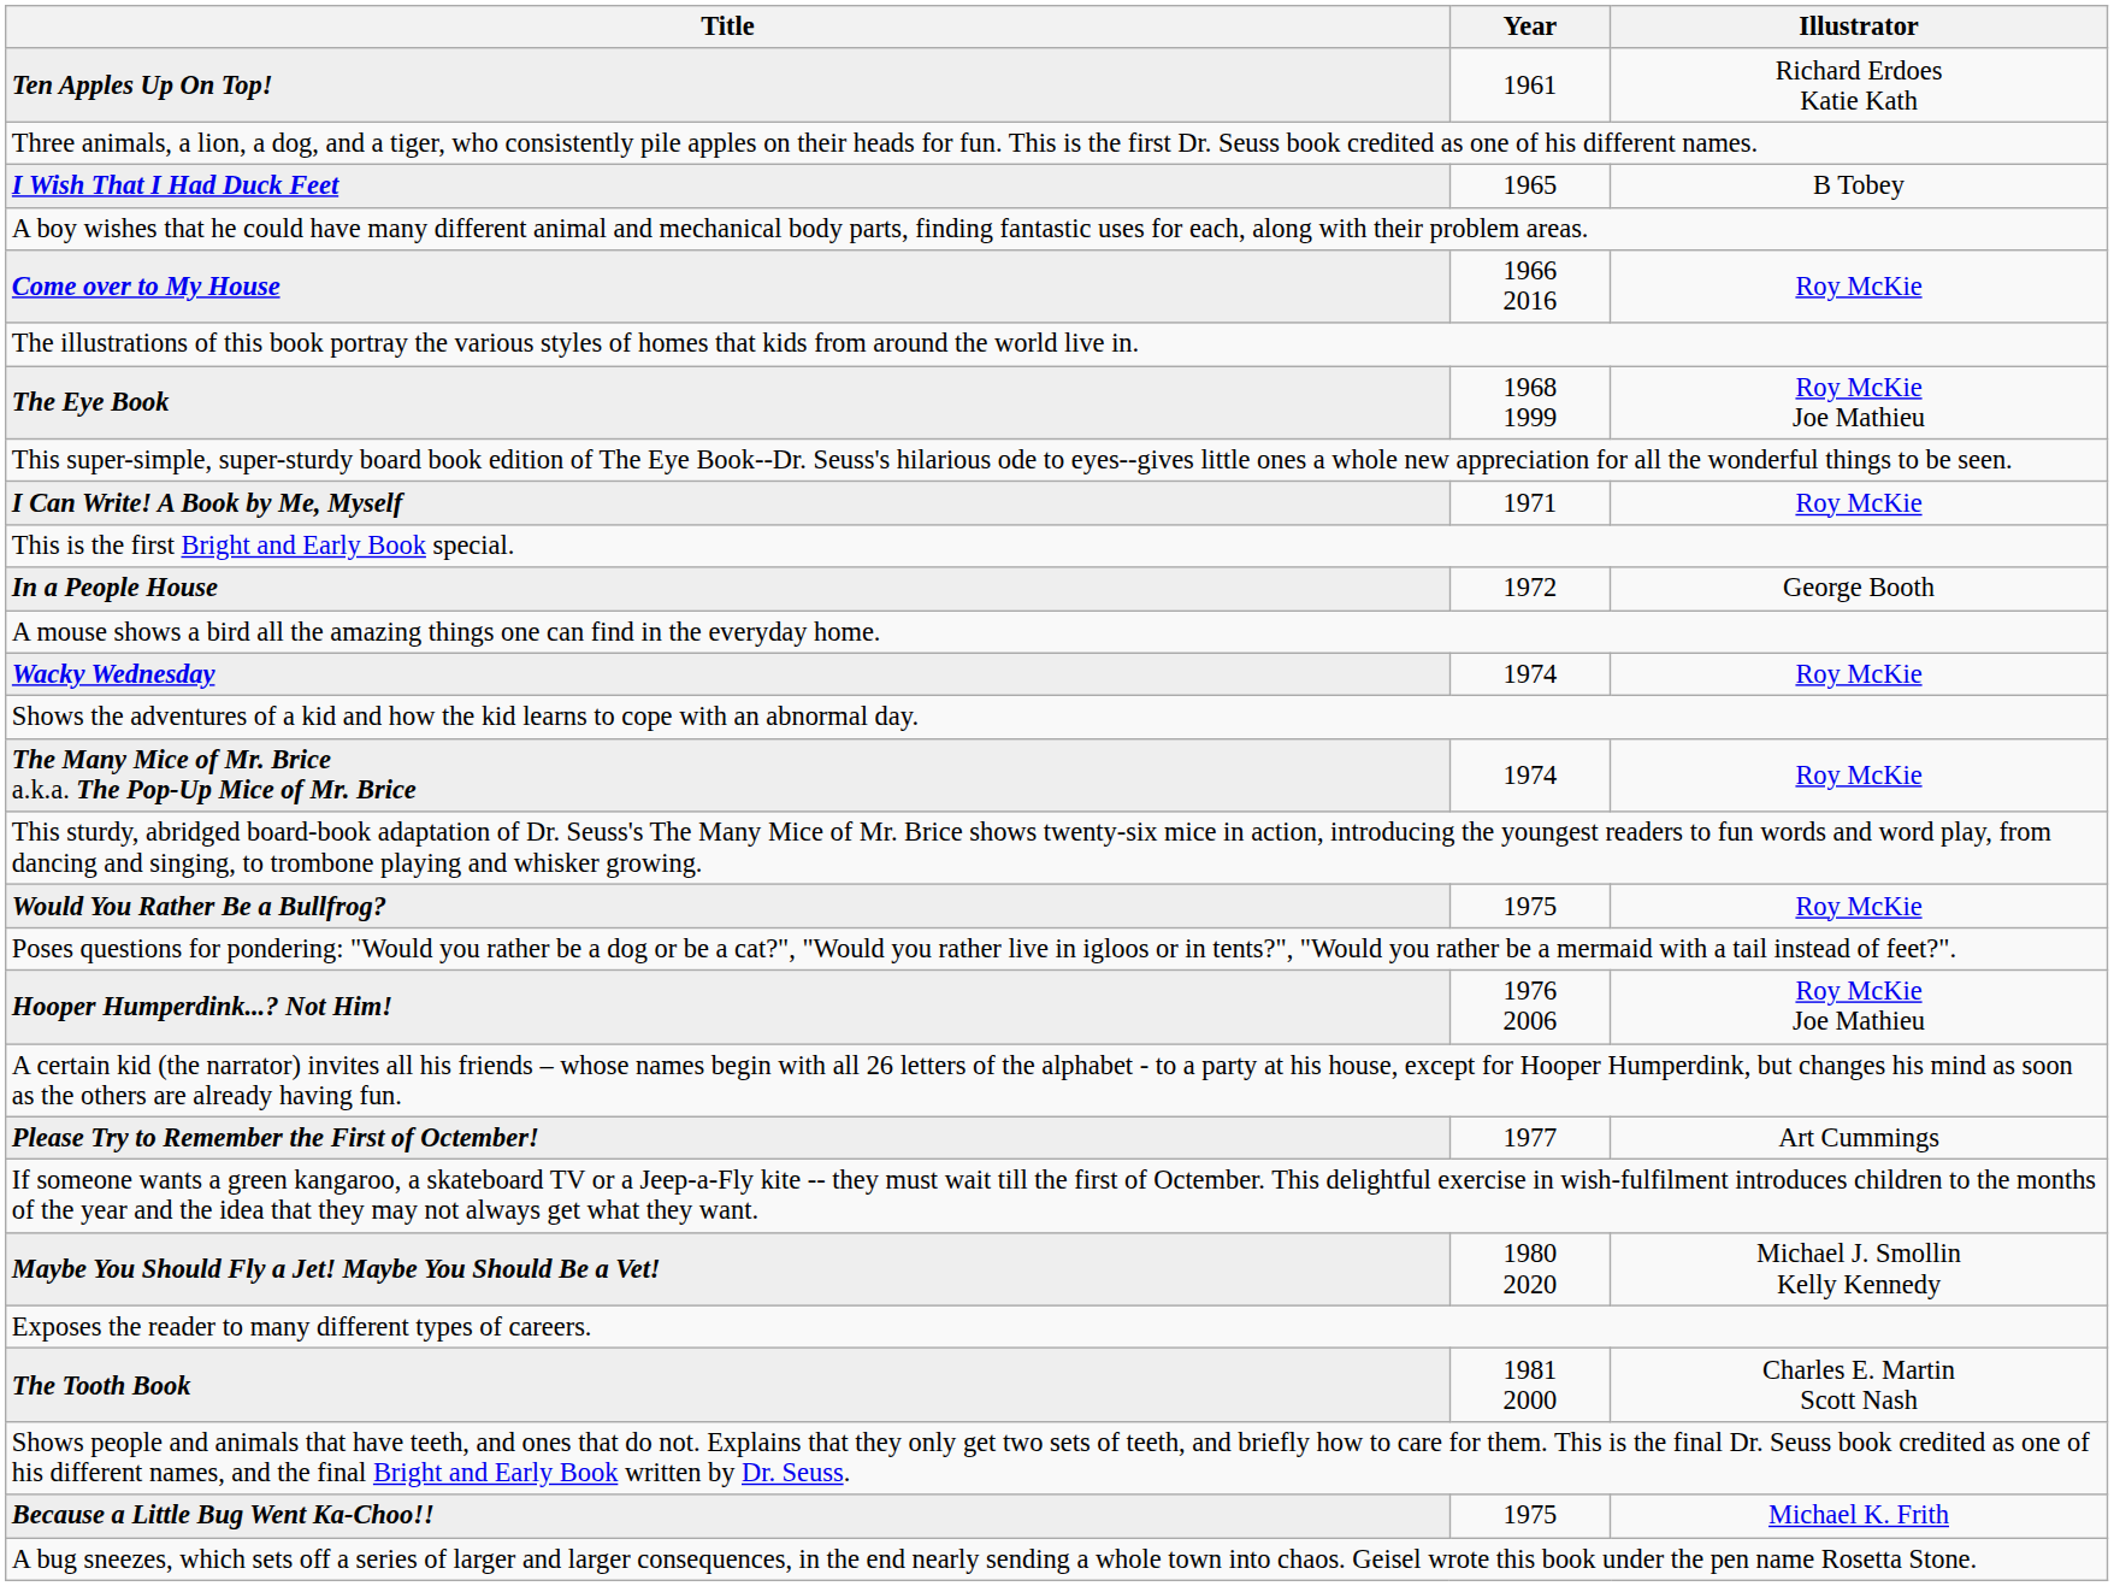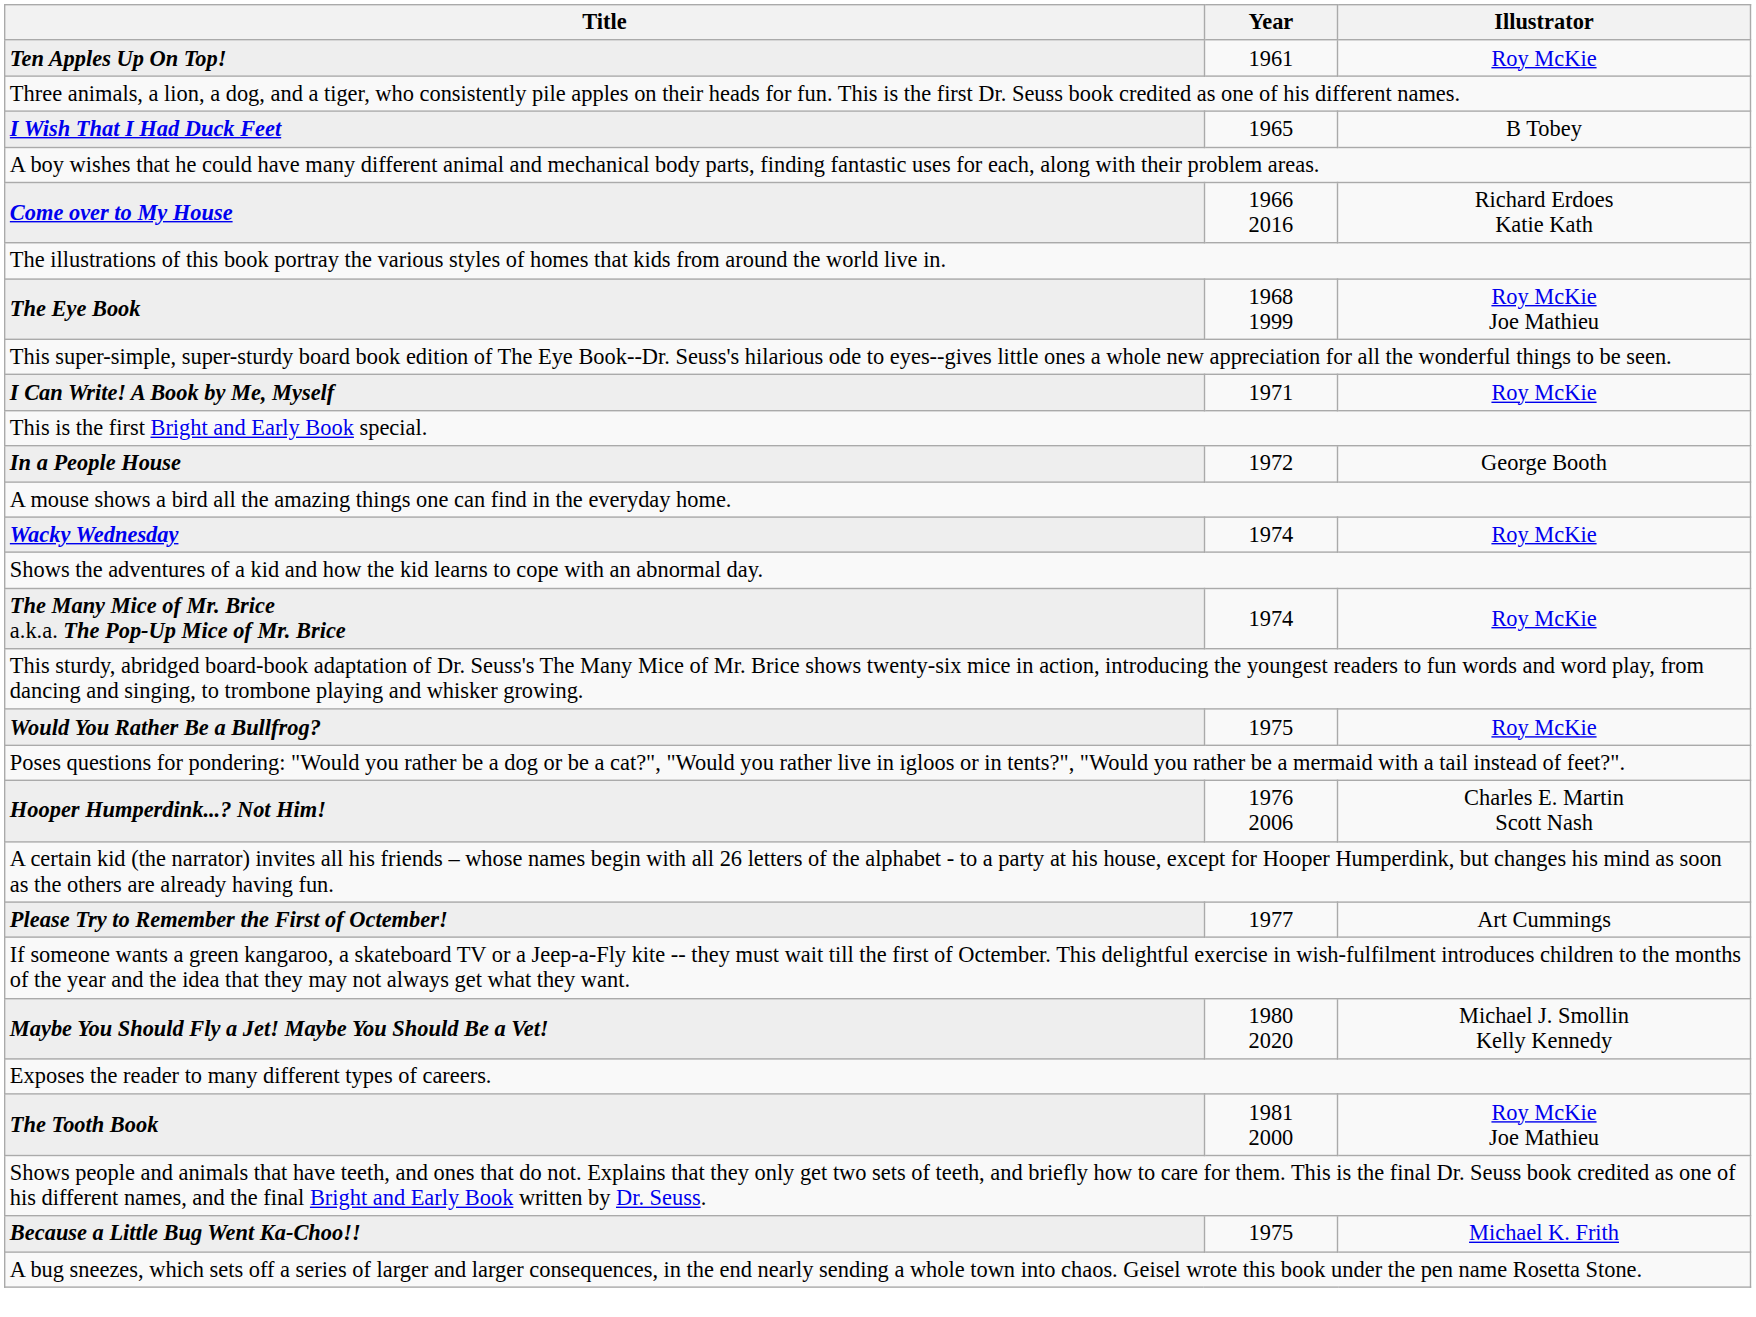 <table class="wikitable sortable" border="1" style="text-align:center;">
 <tr>
 <th>Title</th>
 <th>Year</th>
 <th>Illustrator</th>
 </tr>
 <tr>
 <td style="background-color:#EEEEEE; text-align:left;"><strong><em>Ten Apples Up On Top!</em></strong></td>
 <td>1961</td>
-<td>Richard Erdoes<br>Katie Kath</td>
+<td><a href='#'>Roy McKie</a></td>
 </tr>
 <tr class="expand-child">
 <td colspan=3 style="vertical-align:top; text-align:left;">Three animals, a lion, a dog, and a tiger, who consistently pile apples on their heads for fun. This is the first Dr. Seuss book credited as one of his different names.</td>
 </tr>
 <tr>
 <td style="background-color:#EEEEEE; text-align:left;"><strong><em><a href='#'>I Wish That I Had Duck Feet</a></em></strong></td>
 <td>1965</td>
 <td>B Tobey</td>
 </tr>
 <tr class="expand-child">
 <td colspan=3 style="vertical-align:top; text-align:left;">A boy wishes that he could have many different animal and mechanical body parts, finding fantastic uses for each, along with their problem areas.</td>
 </tr>
 <tr>
 <td style="background-color:#EEEEEE; text-align:left;"><strong><em><a href='#'>Come over to My House</a></em></strong></td>
 <td>1966<br>2016</td>
-<td><a href='#'>Roy McKie</a></td>
+<td>Richard Erdoes<br>Katie Kath</td>
 </tr>
 <tr class="expand-child">
 <td colspan=3 style="vertical-align:top; text-align:left;">The illustrations of this book portray the various styles of homes that kids from around the world live in.</td>
 </tr>
 <tr>
 <td style="background-color:#EEEEEE; text-align:left;"><strong><em>The Eye Book</em></strong></td>
 <td>1968<br>1999</td>
 <td><a href='#'>Roy McKie</a><br>Joe Mathieu</td>
 </tr>
 <tr class="expand-child">
 <td colspan=3 style="vertical-align:top; text-align:left;">This super-simple, super-sturdy board book edition of The Eye Book--Dr. Seuss's hilarious ode to eyes--gives little ones a whole new appreciation for all the wonderful things to be seen.</td>
 </tr>
 <tr>
 <td style="background-color:#EEEEEE; text-align:left;"><strong><em>I Can Write! A Book by Me, Myself</em></strong></td>
 <td>1971</td>
 <td><a href='#'>Roy McKie</a></td>
 </tr>
 <tr class="expand-child">
 <td colspan=3 style="vertical-align:top; text-align:left;">This is the first <a href='#'>Bright and Early Book</a> special.</td>
 </tr>
 <tr>
 <td style="background-color:#EEEEEE; text-align:left;"><strong><em>In a People House</em></strong></td>
 <td>1972</td>
 <td>George Booth</td>
 </tr>
 <tr class="expand-child">
 <td colspan=3 style="vertical-align:top; text-align:left;">A mouse shows a bird all the amazing things one can find in the everyday home.</td>
 </tr>
 <tr>
 <td style="background-color:#EEEEEE; text-align:left;"><strong><em><a href='#'>Wacky Wednesday</a></em></strong></td>
 <td>1974</td>
 <td><a href='#'>Roy McKie</a></td>
 </tr>
 <tr class="expand-child">
 <td colspan=3 style="vertical-align:top; text-align:left;">Shows the adventures of a kid and how the kid learns to cope with an abnormal day.</td>
 </tr>
 <tr>
 <td style="background-color:#EEEEEE; text-align:left;"><strong><em>The Many Mice of Mr. Brice</em></strong><br>a.k.a. <strong><em>The Pop-Up Mice of Mr. Brice</em></strong></td>
 <td>1974</td>
 <td><a href='#'>Roy McKie</a></td>
 </tr>
 <tr class="expand-child">
 <td colspan=3 style="vertical-align:top; text-align:left;">This sturdy, abridged board-book adaptation of Dr. Seuss's The Many Mice of Mr. Brice shows twenty-six mice in action, introducing the youngest readers to fun words and word play, from dancing and singing, to trombone playing and whisker growing.</td>
 </tr>
 <tr>
 <td style="background-color:#EEEEEE; text-align:left;"><strong><em>Would You Rather Be a Bullfrog?</em></strong></td>
 <td>1975</td>
 <td><a href='#'>Roy McKie</a></td>
 </tr>
 <tr class="expand-child">
 <td colspan=3 style="vertical-align:top; text-align:left;">Poses questions for pondering: "Would you rather be a dog or be a cat?", "Would you rather live in igloos or in tents?", "Would you rather be a mermaid with a tail instead of feet?".</td>
 </tr>
 <tr>
 <td style="background-color:#EEEEEE; text-align:left;"><strong><em>Hooper Humperdink...? Not Him!</em></strong></td>
 <td>1976<br>2006</td>
-<td><a href='#'>Roy McKie</a><br>Joe Mathieu</td>
+<td>Charles E. Martin<br>Scott Nash</td>
 </tr>
 <tr class="expand-child">
 <td colspan=3 style="vertical-align:top; text-align:left;">A certain kid (the narrator) invites all his friends – whose names begin with all 26 letters of the alphabet - to a party at his house, except for Hooper Humperdink, but changes his mind as soon as the others are already having fun.</td>
 </tr>
 <tr>
 <td style="background-color:#EEEEEE; text-align:left;"><strong><em>Please Try to Remember the First of Octember!</em></strong></td>
 <td>1977</td>
 <td>Art Cummings</td>
 </tr>
 <tr class="expand-child">
 <td colspan=3 style="vertical-align:top; text-align:left;">If someone wants a green kangaroo, a skateboard TV or a Jeep-a-Fly kite -- they must wait till the first of Octember. This delightful exercise in wish-fulfilment introduces children to the months of the year and the idea that they may not always get what they want.</td>
 </tr>
 <tr>
 <td style="background-color:#EEEEEE; text-align:left;"><strong><em>Maybe You Should Fly a Jet! Maybe You Should Be a Vet!</em></strong></td>
 <td>1980<br>2020</td>
 <td>Michael J. Smollin<br>Kelly Kennedy</td>
 </tr>
 <tr class="expand-child">
 <td colspan=3 style="vertical-align:top; text-align:left;">Exposes the reader to many different types of careers.</td>
 </tr>
 <tr>
 <td style="background-color:#EEEEEE; text-align:left;"><strong><em>The Tooth Book</em></strong></td>
 <td>1981<br>2000</td>
-<td>Charles E. Martin<br>Scott Nash</td>
+<td><a href='#'>Roy McKie</a><br>Joe Mathieu</td>
 </tr>
 <tr class="expand-child">
 <td colspan=3 style="vertical-align:top; text-align:left;">Shows people and animals that have teeth, and ones that do not. Explains that they only get two sets of teeth, and briefly how to care for them. This is the final Dr. Seuss book credited as one of his different names, and the final <a href='#'>Bright and Early Book</a> written by <a href='#'>Dr. Seuss</a>.</td>
 </tr>
 <tr>
 <td style="background-color:#EEEEEE; text-align:left;"><strong><em>Because a Little Bug Went Ka-Choo!!</em></strong></td>
 <td>1975</td>
 <td><a href='#'>Michael K. Frith</a></td>
 </tr>
 <tr class="expand-child">
 <td colspan=3 style="vertical-align:top; text-align:left;">A bug sneezes, which sets off a series of larger and larger consequences, in the end nearly sending a whole town into chaos. Geisel wrote this book under the pen name Rosetta Stone.</td>
 </tr>
 </table>
